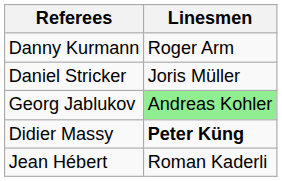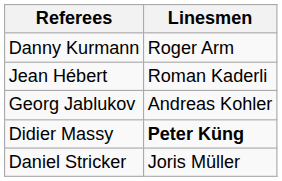 <table class="wikitable">
 <tr>
 <th>Referees</th>
 <th>Linesmen</th>
 </tr>
 <tr>
 <td> Danny Kurmann</td>
 <td> Roger Arm</td>
 </tr>
 <tr>
-<td> Daniel Stricker</td>
-<td> Joris Müller</td>
+<td> Jean Hébert</td>
+<td> Roman Kaderli</td>
 </tr>
 <tr>
 <td> Georg Jablukov</td>
-<td style="background: lightgreen;"> Andreas Kohler</td>
+<td> Andreas Kohler</td>
 </tr>
 <tr>
 <td> Didier Massy</td>
 <td><strong> Peter Küng</strong></td>
 </tr>
 <tr>
-<td> Jean Hébert</td>
-<td> Roman Kaderli</td>
+<td> Daniel Stricker</td>
+<td> Joris Müller</td>
 </tr>
 </table>
